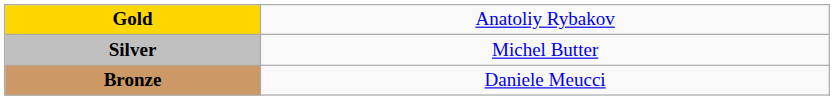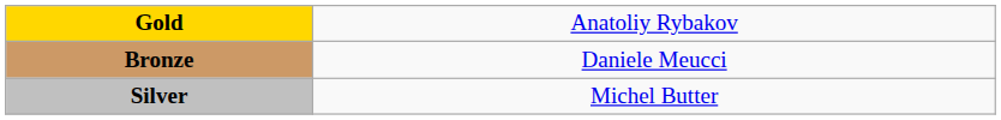 <table class="wikitable" style="text-align:center; " width="35%">
 <tr>
 <td bgcolor="gold"><strong>Gold</strong></td>
 <td><a href='#'>Anatoliy Rybakov</a><br>  <small><em></em></small></td>
 </tr>
 <tr>
+<td bgcolor="CC9966"><strong>Bronze</strong></td>
+<td><a href='#'>Daniele Meucci</a><br>  <small><em></em></small></td>
+</tr>
+<tr>
 <td bgcolor="silver"><strong>Silver</strong></td>
 <td><a href='#'>Michel Butter</a><br>  <small><em></em></small></td>
 </tr>
-<tr>
-<td bgcolor="CC9966"><strong>Bronze</strong></td>
-<td><a href='#'>Daniele Meucci</a><br>  <small><em></em></small></td>
-</tr>
 </table>
